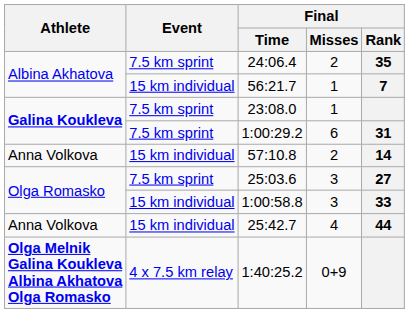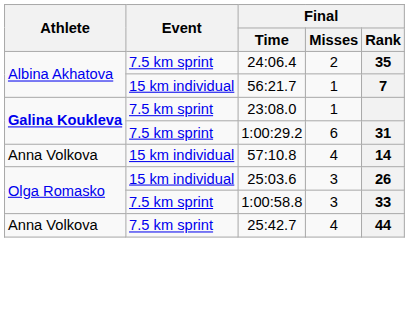 <table class="wikitable" style="font-size:90%">
 <tr>
 <th rowspan="2">Athlete</th>
 <th rowspan="2">Event</th>
 <th colspan="3">Final</th>
 </tr>
 <tr>
 <th>Time</th>
 <th>Misses</th>
 <th>Rank</th>
 </tr>
 <tr>
 <td rowspan=2><a href='#'>Albina Akhatova</a></td>
 <td><a href='#'>7.5 km sprint</a></td>
 <td align="center">24:06.4</td>
 <td align="center">2</td>
 <th align="center">35</th>
 </tr>
 <tr>
 <td><a href='#'>15 km individual</a></td>
 <td align="center">56:21.7</td>
 <td align="center">1</td>
 <th align="center">7</th>
 </tr>
 <tr>
 <td rowspan=2><strong><a href='#'>Galina Koukleva</a></strong></td>
 <td><a href='#'>7.5 km sprint</a></td>
 <td align="center">23:08.0</td>
 <td align="center">1</td>
 <th align="center"></th>
 </tr>
 <tr>
 <td><a href='#'>7.5 km sprint</a></td>
 <td align="center">1:00:29.2</td>
 <td align="center">6</td>
 <th align="center">31</th>
 </tr>
 <tr>
 <td>Anna Volkova</td>
 <td><a href='#'>15 km individual</a></td>
 <td align="center">57:10.8</td>
-<td align="center">2</td>
+<td align="center">4</td>
 <th align="center">14</th>
 </tr>
 <tr>
 <td rowspan=2><a href='#'>Olga Romasko</a></td>
-<td><a href='#'>7.5 km sprint</a></td>
+<td><a href='#'>15 km individual</a></td>
 <td align="center">25:03.6</td>
 <td align="center">3</td>
-<th align="center">27</th>
+<th align="center">26</th>
 </tr>
 <tr>
-<td><a href='#'>15 km individual</a></td>
+<td><a href='#'>7.5 km sprint</a></td>
 <td align="center">1:00:58.8</td>
 <td align="center">3</td>
 <th align="center">33</th>
 </tr>
 <tr>
 <td>Anna Volkova</td>
-<td><a href='#'>15 km individual</a></td>
+<td><a href='#'>7.5 km sprint</a></td>
 <td align="center">25:42.7</td>
 <td align="center">4</td>
 <th align="center">44</th>
 </tr>
-<tr>
-<td><strong><a href='#'>Olga Melnik</a><br><a href='#'>Galina Koukleva</a><br><a href='#'>Albina Akhatova</a><br><a href='#'>Olga Romasko</a></strong></td>
-<td><a href='#'>4 x 7.5 km relay</a></td>
-<td align="center">1:40:25.2</td>
-<td align="center">0+9</td>
-<th align="center"></th>
-</tr>
 </table>
